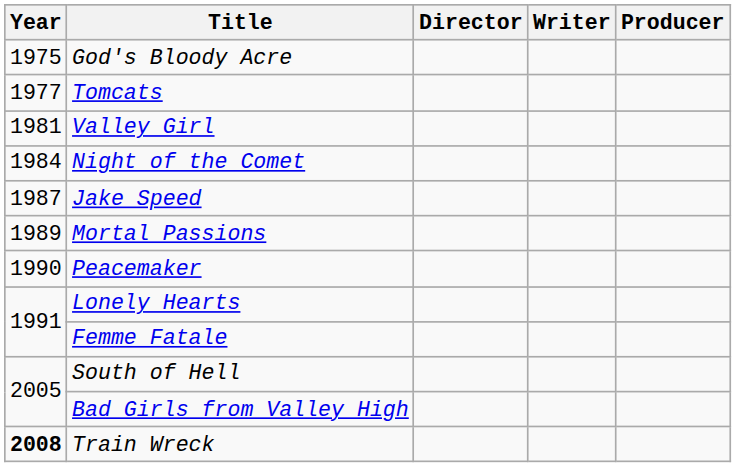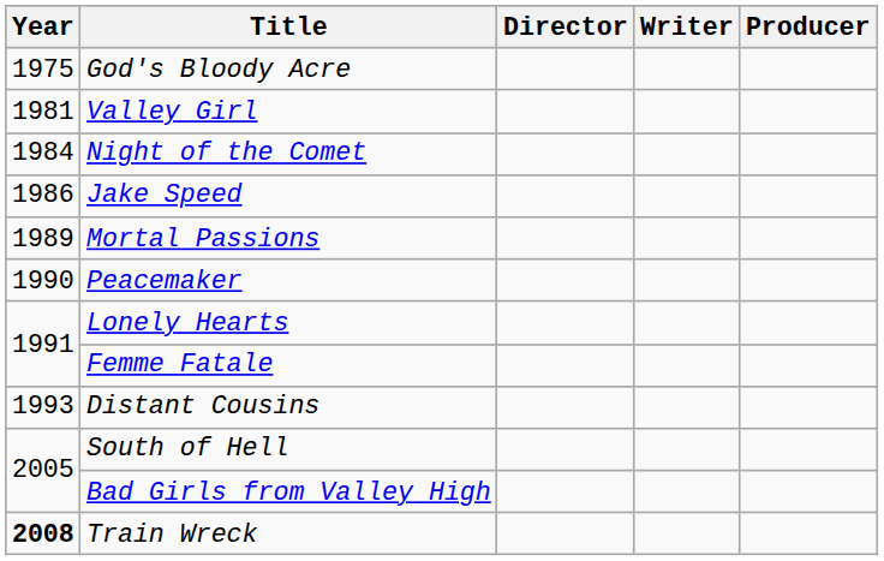 <table class="wikitable">
 <tr>
 <th>Year</th>
 <th>Title</th>
 <th>Director</th>
 <th>Writer</th>
 <th>Producer</th>
 </tr>
 <tr>
 <td>1975</td>
 <td><em>God's Bloody Acre</em></td>
-<td></td>
-<td></td>
-<td></td>
-</tr>
-<tr>
-<td>1977</td>
-<td><em><a href='#'>Tomcats</a></em></td>
 <td></td>
 <td></td>
 <td></td>
 </tr>
 <tr>
 <td>1981</td>
 <td><em><a href='#'>Valley Girl</a></em></td>
 <td></td>
 <td></td>
 <td></td>
 </tr>
 <tr>
 <td>1984</td>
 <td><em><a href='#'>Night of the Comet</a></em></td>
 <td></td>
 <td></td>
 <td></td>
 </tr>
 <tr>
-<td>1987</td>
+<td>1986</td>
 <td><em><a href='#'>Jake Speed</a></em></td>
 <td></td>
 <td></td>
 <td></td>
 </tr>
 <tr>
 <td>1989</td>
 <td><em><a href='#'>Mortal Passions</a></em></td>
 <td></td>
 <td></td>
 <td></td>
 </tr>
 <tr>
 <td>1990</td>
 <td><em><a href='#'>Peacemaker</a></em></td>
 <td></td>
 <td></td>
 <td></td>
 </tr>
 <tr>
 <td rowspan=2>1991</td>
 <td><em><a href='#'>Lonely Hearts</a></em></td>
 <td></td>
 <td></td>
 <td></td>
 </tr>
 <tr>
 <td><em><a href='#'>Femme Fatale</a></em></td>
 <td></td>
 <td></td>
 <td></td>
 </tr>
 <tr>
+<td>1993</td>
+<td><em>Distant Cousins</em></td>
+<td></td>
+<td></td>
+<td></td>
+</tr>
+<tr>
 <td rowspan=2>2005</td>
 <td><em>South of Hell</em></td>
 <td></td>
 <td></td>
 <td></td>
 </tr>
 <tr>
 <td><em><a href='#'>Bad Girls from Valley High</a></em></td>
 <td></td>
 <td></td>
 <td></td>
 </tr>
 <tr>
 <td><strong>2008</strong></td>
 <td><em>Train Wreck</em></td>
 <td></td>
 <td></td>
 <td></td>
 </tr>
 </table>
